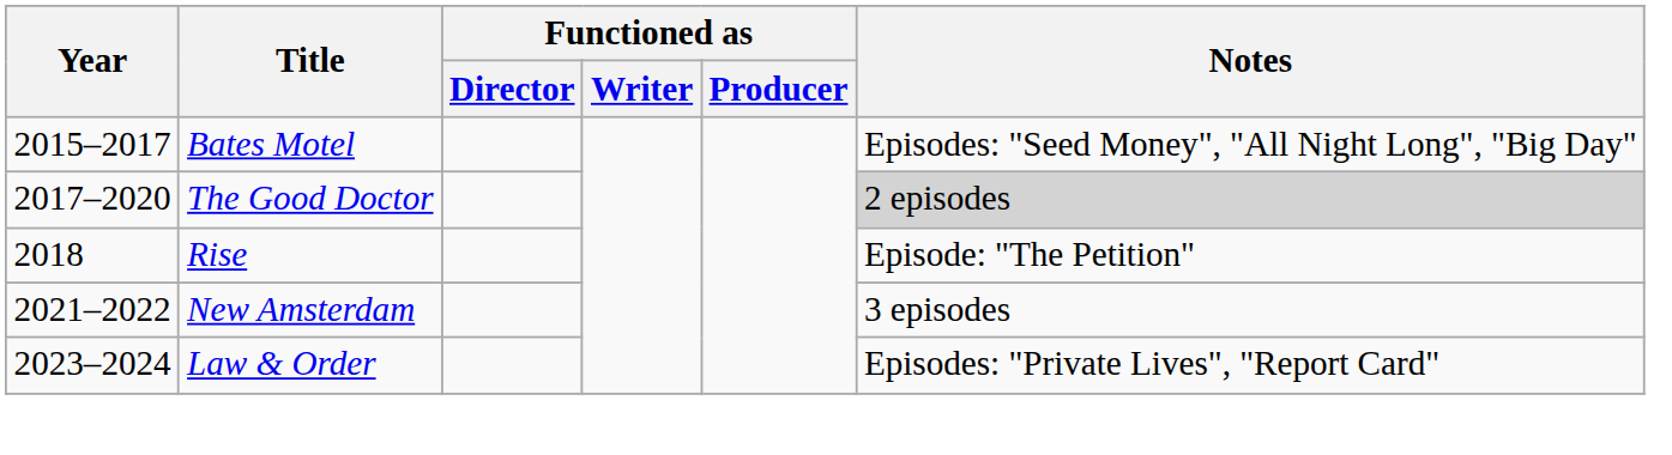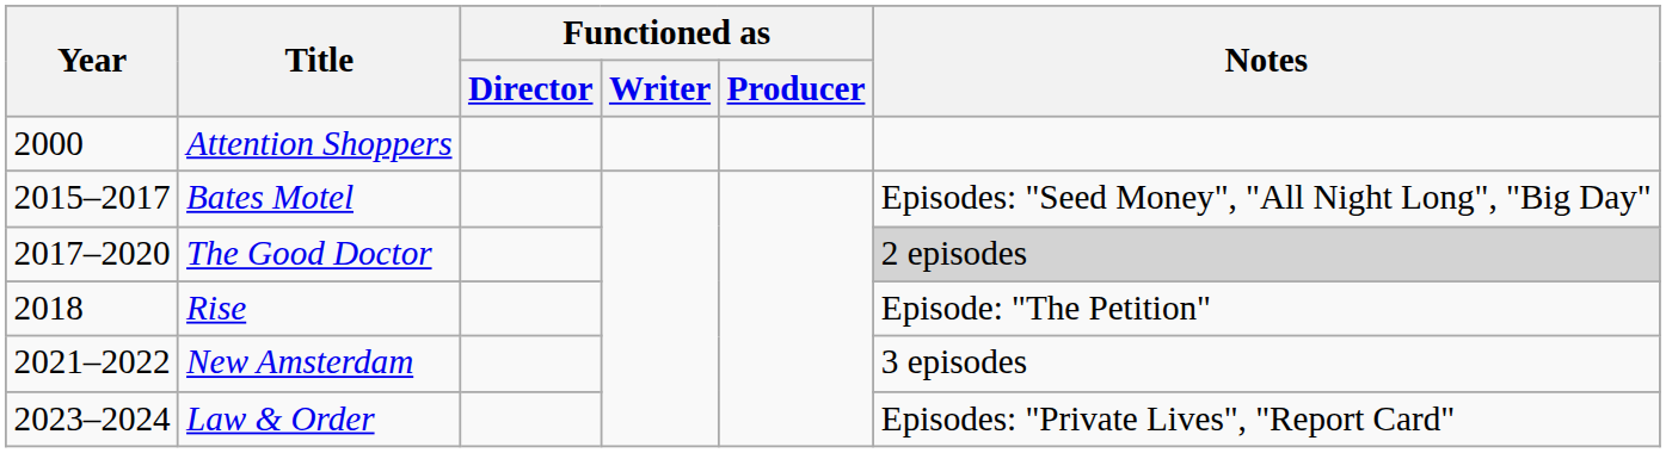 <table class="wikitable sortable" style="margin-right: 0;">
 <tr>
 <th rowspan="2">Year</th>
 <th rowspan="2">Title</th>
 <th colspan="3">Functioned as</th>
 <th rowspan="2">Notes</th>
 </tr>
 <tr>
 <th><a href='#'>Director</a></th>
 <th><a href='#'>Writer</a></th>
 <th><a href='#'>Producer</a></th>
+</tr>
+<tr>
+<td>2000</td>
+<td><em><a href='#'>Attention Shoppers</a></em></td>
+<td></td>
+<td></td>
+<td></td>
+<td></td>
 </tr>
 <tr>
 <td>2015–2017</td>
 <td><em><a href='#'>Bates Motel</a></em></td>
 <td></td>
 <td rowspan="5"></td>
 <td rowspan="5"></td>
 <td>Episodes: "Seed Money", "All Night Long", "Big Day"</td>
 </tr>
 <tr>
 <td>2017–2020</td>
 <td><em><a href='#'>The Good Doctor</a></em></td>
 <td></td>
 <td style="background: lightgrey;">2 episodes</td>
 </tr>
 <tr>
 <td>2018</td>
 <td><em><a href='#'>Rise</a></em></td>
 <td></td>
 <td>Episode: "The Petition"</td>
 </tr>
 <tr>
 <td>2021–2022</td>
 <td><em><a href='#'>New Amsterdam</a></em></td>
 <td></td>
 <td>3 episodes</td>
 </tr>
 <tr>
 <td>2023–2024</td>
 <td><em><a href='#'>Law & Order</a></em></td>
 <td></td>
 <td rowspan="3">Episodes: "Private Lives", "Report Card"</td>
 </tr>
 </table>
